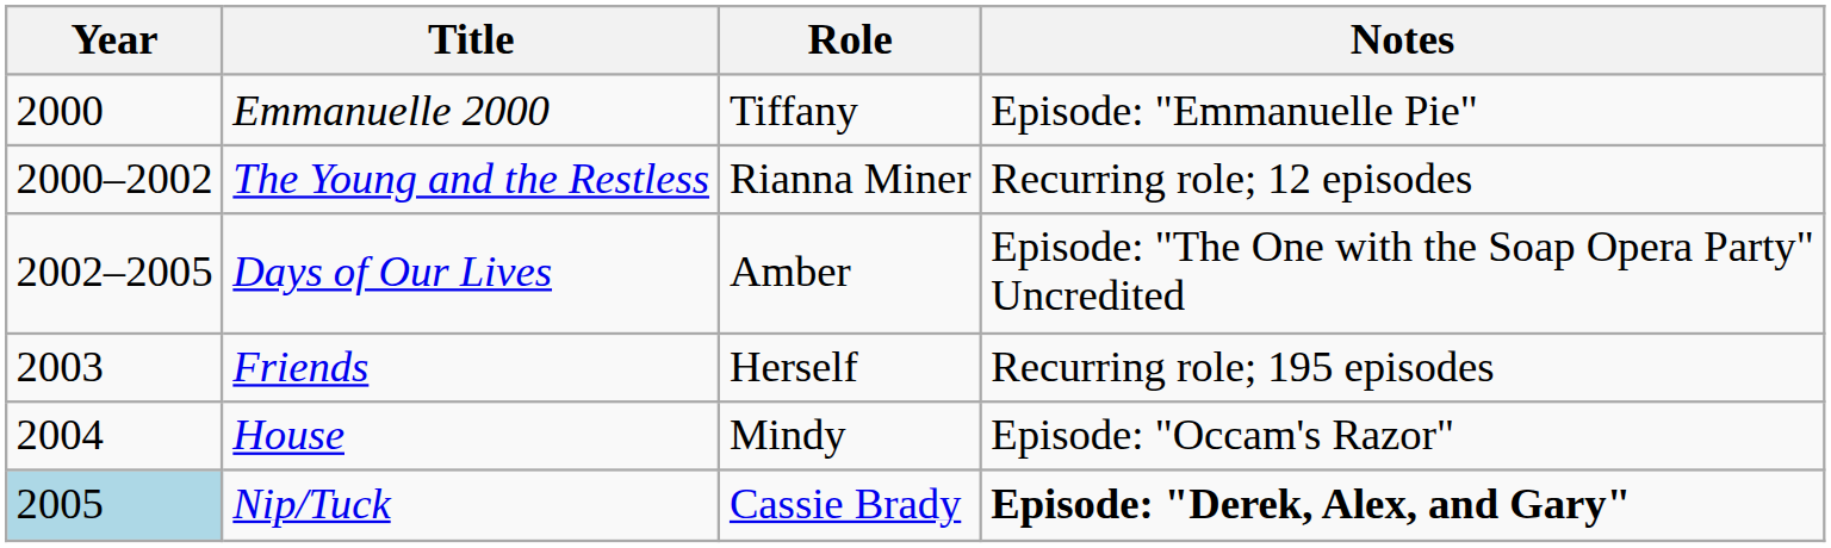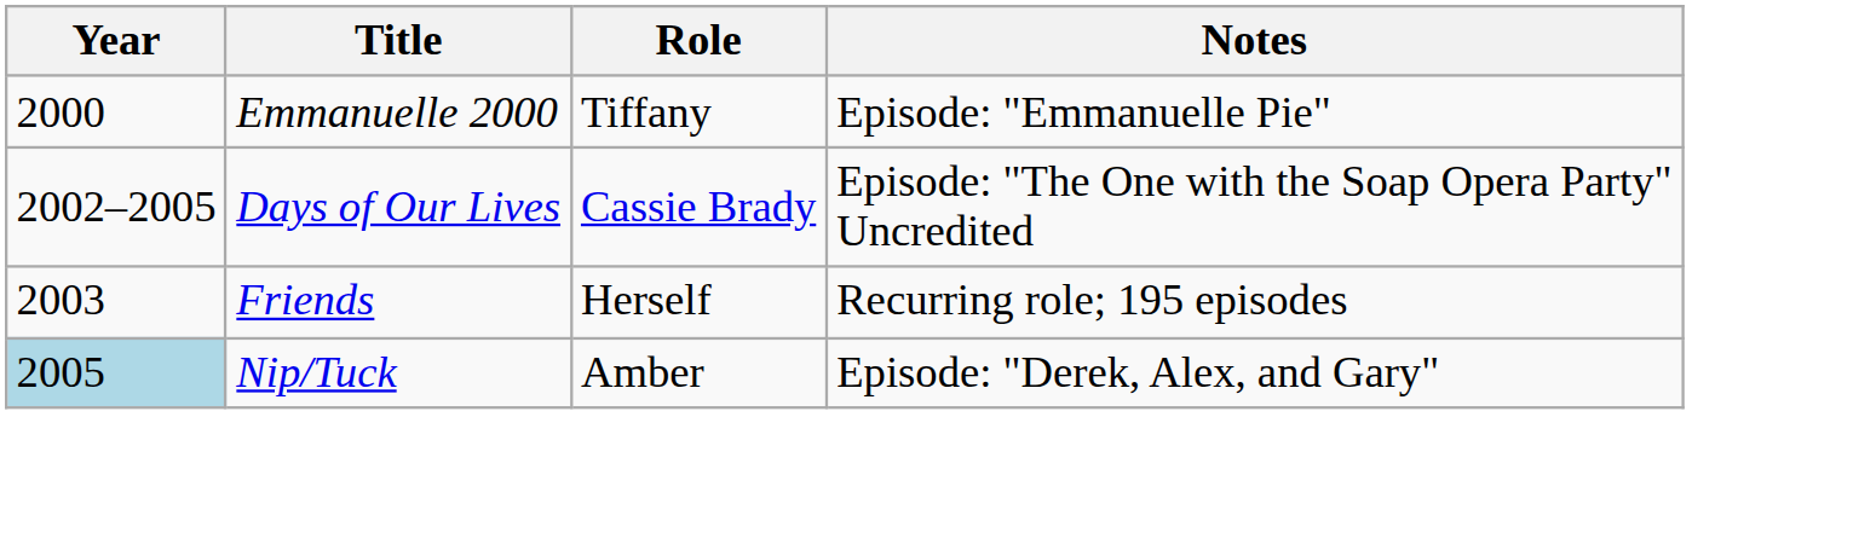 <table class="wikitable">
 <tr>
 <th>Year</th>
 <th>Title</th>
 <th>Role</th>
 <th>Notes</th>
 </tr>
 <tr>
 <td>2000</td>
 <td><em>Emmanuelle 2000</em></td>
 <td>Tiffany</td>
 <td>Episode: "Emmanuelle Pie"</td>
 </tr>
 <tr>
-<td>2000–2002</td>
-<td><em><a href='#'>The Young and the Restless</a></em></td>
-<td>Rianna Miner</td>
-<td>Recurring role; 12 episodes</td>
-</tr>
-<tr>
 <td>2002–2005</td>
 <td><em><a href='#'>Days of Our Lives</a></em></td>
-<td>Amber</td>
+<td><a href='#'>Cassie Brady</a></td>
 <td>Episode: "The One with the Soap Opera Party"<br>Uncredited</td>
 </tr>
 <tr>
 <td>2003</td>
 <td><em><a href='#'>Friends</a></em></td>
 <td>Herself</td>
 <td>Recurring role; 195 episodes</td>
 </tr>
 <tr>
-<td>2004</td>
-<td><em><a href='#'>House</a></em></td>
-<td>Mindy</td>
-<td>Episode: "Occam's Razor"</td>
-</tr>
-<tr>
 <td style="background: lightblue;">2005</td>
 <td><em><a href='#'>Nip/Tuck</a></em></td>
-<td><a href='#'>Cassie Brady</a></td>
-<td><strong>Episode: "Derek, Alex, and Gary"</strong></td>
+<td>Amber</td>
+<td>Episode: "Derek, Alex, and Gary"</td>
 </tr>
 </table>
